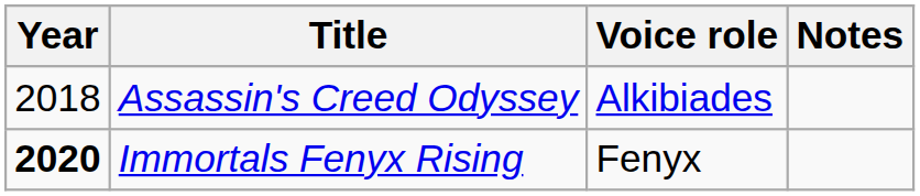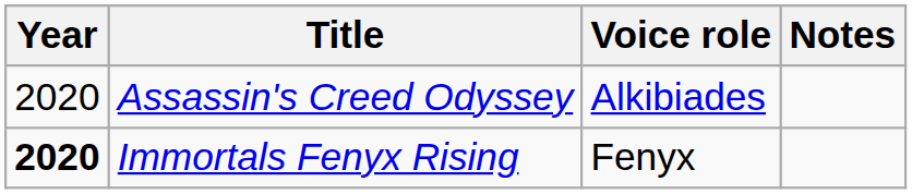 <table class="wikitable">
 <tr style="background:#ccc; text-align:center;">
 <th>Year</th>
 <th>Title</th>
 <th>Voice role</th>
 <th>Notes</th>
 </tr>
 <tr>
-<td>2018</td>
+<td>2020</td>
 <td><em><a href='#'>Assassin's Creed Odyssey</a></em></td>
 <td><a href='#'>Alkibiades</a></td>
 <td></td>
 </tr>
 <tr>
 <td><strong>2020</strong></td>
 <td><em><a href='#'>Immortals Fenyx Rising</a></em></td>
 <td>Fenyx</td>
 <td></td>
 </tr>
 </table>
